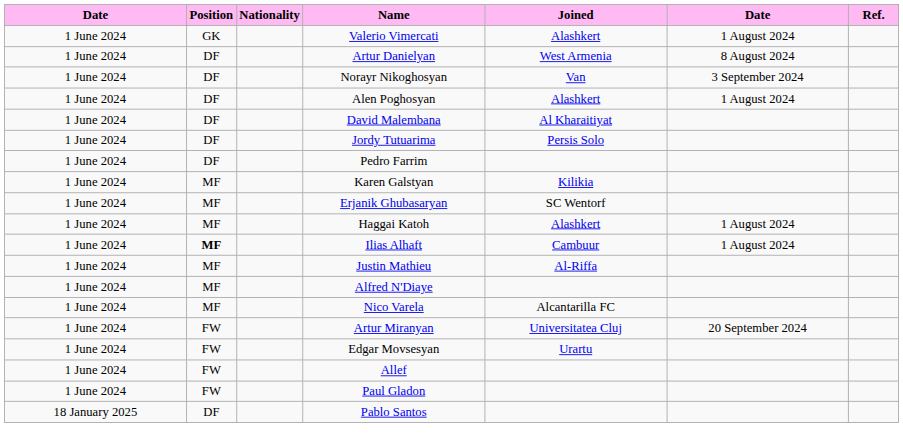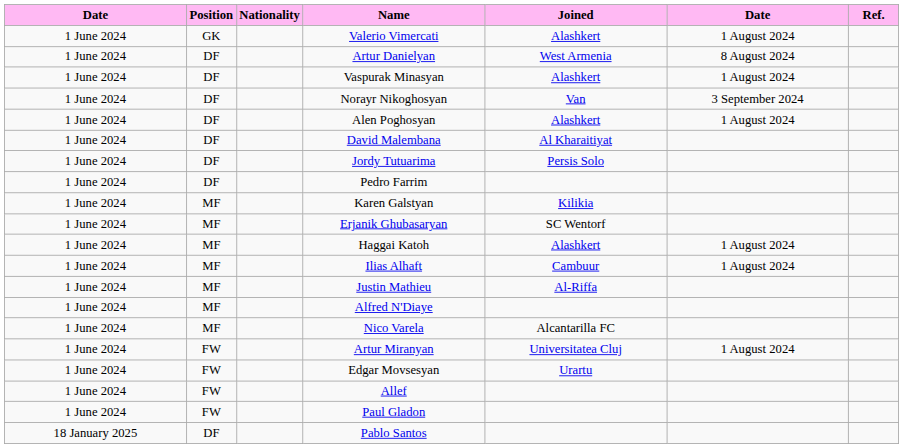 <table class="wikitable"  style="text-align:center; font-size:90%; ">
 <tr>
 <th style="background:#FFB9F3; color:#000000; width:200px;">Date</th>
 <th style="background:#FFB9F3; color:#000000; width:50px;">Position</th>
 <th style="background:#FFB9F3; color:#000000; width:50px;">Nationality</th>
 <th style="background:#FFB9F3; color:#000000; width:200px;">Name</th>
 <th style="background:#FFB9F3; color:#000000; width:200px;">Joined</th>
 <th style="background:#FFB9F3; color:#000000; width:200px;">Date</th>
 <th style="background:#FFB9F3; color:#000000; width:50px;">Ref.</th>
 </tr>
 <tr>
 <td>1 June 2024</td>
 <td>GK</td>
 <td></td>
 <td><a href='#'>Valerio Vimercati</a></td>
 <td><a href='#'>Alashkert</a></td>
 <td>1 August 2024</td>
 <td></td>
 </tr>
 <tr>
 <td>1 June 2024</td>
 <td>DF</td>
 <td></td>
 <td><a href='#'>Artur Danielyan</a></td>
 <td><a href='#'>West Armenia</a></td>
 <td>8 August 2024</td>
+<td></td>
+</tr>
+<tr>
+<td>1 June 2024</td>
+<td>DF</td>
+<td></td>
+<td>Vaspurak Minasyan</td>
+<td><a href='#'>Alashkert</a></td>
+<td>1 August 2024</td>
 <td></td>
 </tr>
 <tr>
 <td>1 June 2024</td>
 <td>DF</td>
 <td></td>
 <td>Norayr Nikoghosyan</td>
 <td><a href='#'>Van</a></td>
 <td>3 September 2024</td>
 <td></td>
 </tr>
 <tr>
 <td>1 June 2024</td>
 <td>DF</td>
 <td></td>
 <td>Alen Poghosyan</td>
 <td><a href='#'>Alashkert</a></td>
 <td>1 August 2024</td>
 <td></td>
 </tr>
 <tr>
 <td>1 June 2024</td>
 <td>DF</td>
 <td></td>
 <td><a href='#'>David Malembana</a></td>
 <td><a href='#'>Al Kharaitiyat</a></td>
 <td></td>
 <td></td>
 </tr>
 <tr>
 <td>1 June 2024</td>
 <td>DF</td>
 <td></td>
 <td><a href='#'>Jordy Tutuarima</a></td>
 <td><a href='#'>Persis Solo</a></td>
 <td></td>
 <td></td>
 </tr>
 <tr>
 <td>1 June 2024</td>
 <td>DF</td>
 <td></td>
 <td>Pedro Farrim</td>
 <td></td>
 <td></td>
 <td></td>
 </tr>
 <tr>
 <td>1 June 2024</td>
 <td>MF</td>
 <td></td>
 <td>Karen Galstyan</td>
 <td><a href='#'>Kilikia</a></td>
 <td></td>
 <td></td>
 </tr>
 <tr>
 <td>1 June 2024</td>
 <td>MF</td>
 <td></td>
 <td><a href='#'>Erjanik Ghubasaryan</a></td>
 <td>SC Wentorf</td>
 <td></td>
 <td></td>
 </tr>
 <tr>
 <td>1 June 2024</td>
 <td>MF</td>
 <td></td>
 <td>Haggai Katoh</td>
 <td><a href='#'>Alashkert</a></td>
 <td>1 August 2024</td>
 <td></td>
 </tr>
 <tr>
 <td>1 June 2024</td>
-<td><strong>MF</strong></td>
+<td>MF</td>
 <td></td>
 <td><a href='#'>Ilias Alhaft</a></td>
 <td><a href='#'>Cambuur</a></td>
 <td>1 August 2024</td>
 <td></td>
 </tr>
 <tr>
 <td>1 June 2024</td>
 <td>MF</td>
 <td></td>
 <td><a href='#'>Justin Mathieu</a></td>
 <td><a href='#'>Al-Riffa</a></td>
 <td></td>
 <td></td>
 </tr>
 <tr>
 <td>1 June 2024</td>
 <td>MF</td>
 <td></td>
 <td><a href='#'>Alfred N'Diaye</a></td>
 <td></td>
 <td></td>
 <td></td>
 </tr>
 <tr>
 <td>1 June 2024</td>
 <td>MF</td>
 <td></td>
 <td><a href='#'>Nico Varela</a></td>
 <td>Alcantarilla FC</td>
 <td></td>
 <td></td>
 </tr>
 <tr>
 <td>1 June 2024</td>
 <td>FW</td>
 <td></td>
 <td><a href='#'>Artur Miranyan</a></td>
 <td><a href='#'>Universitatea Cluj</a></td>
-<td>20 September 2024</td>
+<td>1 August 2024</td>
 <td></td>
 </tr>
 <tr>
 <td>1 June 2024</td>
 <td>FW</td>
 <td></td>
 <td>Edgar Movsesyan</td>
 <td><a href='#'>Urartu</a></td>
 <td></td>
 <td></td>
 </tr>
 <tr>
 <td>1 June 2024</td>
 <td>FW</td>
 <td></td>
 <td><a href='#'>Allef</a></td>
 <td></td>
 <td></td>
 <td></td>
 </tr>
 <tr>
 <td>1 June 2024</td>
 <td>FW</td>
 <td></td>
 <td><a href='#'>Paul Gladon</a></td>
 <td></td>
 <td></td>
 <td></td>
 </tr>
 <tr>
 <td>18 January 2025</td>
 <td>DF</td>
 <td></td>
 <td><a href='#'>Pablo Santos</a></td>
 <td></td>
 <td></td>
 <td></td>
 </tr>
 </table>
